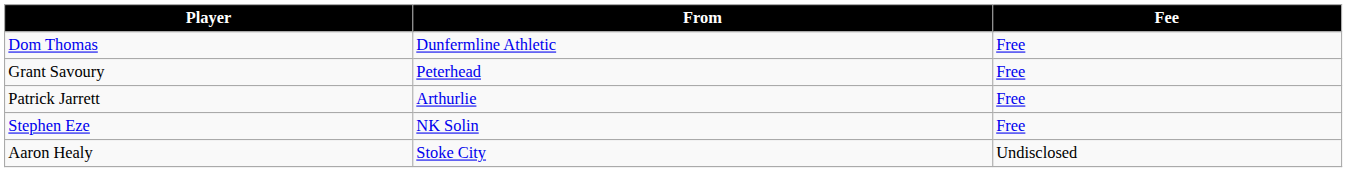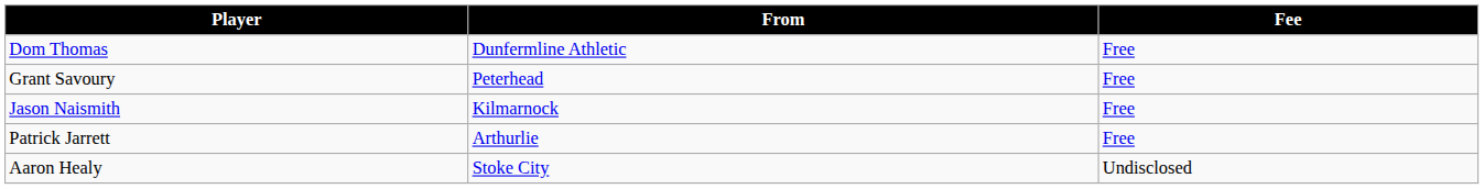 <table class="wikitable" style="text-align:left; font-size:95%;width:98%;">
 <tr>
 <th style="background:black; color:white;">Player</th>
 <th style="background:black; color:white;">From</th>
 <th style="background:black; color:white;">Fee</th>
 </tr>
 <tr>
 <td> <a href='#'>Dom Thomas</a></td>
 <td> <a href='#'>Dunfermline Athletic</a></td>
 <td><a href='#'>Free</a></td>
 </tr>
 <tr>
 <td> Grant Savoury</td>
 <td> <a href='#'>Peterhead</a></td>
 <td><a href='#'>Free</a></td>
 </tr>
 <tr>
-<td> Patrick Jarrett</td>
-<td> <a href='#'>Arthurlie</a></td>
+<td> <a href='#'>Jason Naismith</a></td>
+<td> <a href='#'>Kilmarnock</a></td>
 <td><a href='#'>Free</a></td>
 </tr>
 <tr>
-<td> <a href='#'>Stephen Eze</a></td>
-<td> <a href='#'>NK Solin</a></td>
+<td> Patrick Jarrett</td>
+<td> <a href='#'>Arthurlie</a></td>
 <td><a href='#'>Free</a></td>
 </tr>
 <tr>
 <td> Aaron Healy</td>
 <td> <a href='#'>Stoke City</a></td>
 <td>Undisclosed</td>
 </tr>
 <tr>
 </tr>
 </table>
